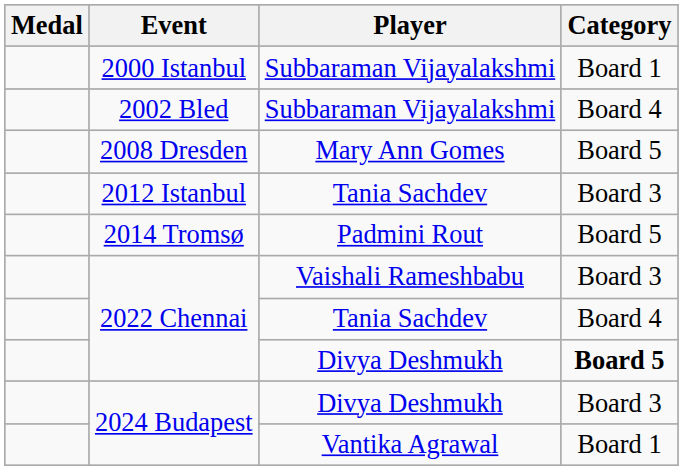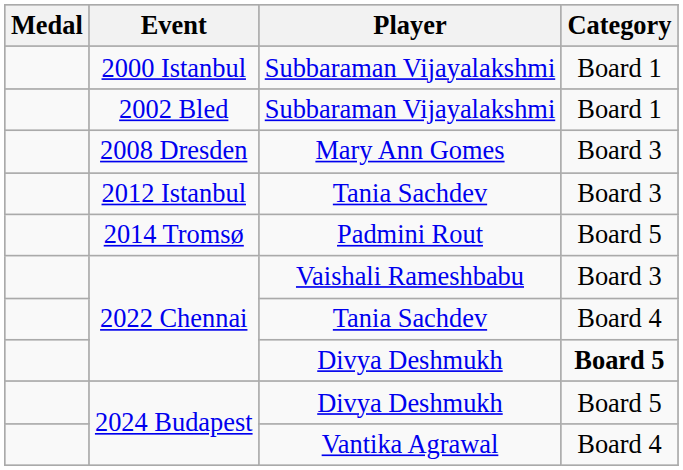 <table class="wikitable sortable" style="text-align:center">
 <tr>
 <th>Medal</th>
 <th>Event</th>
 <th>Player</th>
 <th>Category</th>
 </tr>
 <tr>
 <td></td>
 <td><a href='#'>2000 Istanbul</a></td>
 <td><a href='#'>Subbaraman Vijayalakshmi</a></td>
 <td>Board 1</td>
 </tr>
 <tr>
 <td></td>
 <td><a href='#'>2002 Bled</a></td>
 <td><a href='#'>Subbaraman Vijayalakshmi</a></td>
-<td>Board 4</td>
+<td>Board 1</td>
 </tr>
 <tr>
 <td></td>
 <td><a href='#'>2008 Dresden</a></td>
 <td><a href='#'>Mary Ann Gomes</a></td>
-<td>Board 5</td>
+<td>Board 3</td>
 </tr>
 <tr>
 <td></td>
 <td><a href='#'>2012 Istanbul</a></td>
 <td><a href='#'>Tania Sachdev</a></td>
 <td>Board 3</td>
 </tr>
 <tr>
 <td></td>
 <td><a href='#'>2014 Tromsø</a></td>
 <td><a href='#'>Padmini Rout</a></td>
 <td>Board 5</td>
 </tr>
 <tr>
 <td></td>
 <td rowspan=3><a href='#'>2022 Chennai</a></td>
 <td><a href='#'>Vaishali Rameshbabu</a></td>
 <td>Board 3</td>
 </tr>
 <tr>
 <td></td>
 <td><a href='#'>Tania Sachdev</a></td>
 <td>Board 4</td>
 </tr>
 <tr>
 <td></td>
 <td><a href='#'>Divya Deshmukh</a></td>
 <td><strong>Board 5</strong></td>
 </tr>
 <tr>
 <td></td>
 <td rowspan=2><a href='#'>2024 Budapest</a></td>
 <td><a href='#'>Divya Deshmukh</a></td>
-<td>Board 3</td>
+<td>Board 5</td>
 </tr>
 <tr>
 <td></td>
 <td><a href='#'>Vantika Agrawal</a></td>
-<td>Board 1</td>
+<td>Board 4</td>
 </tr>
 </table>
